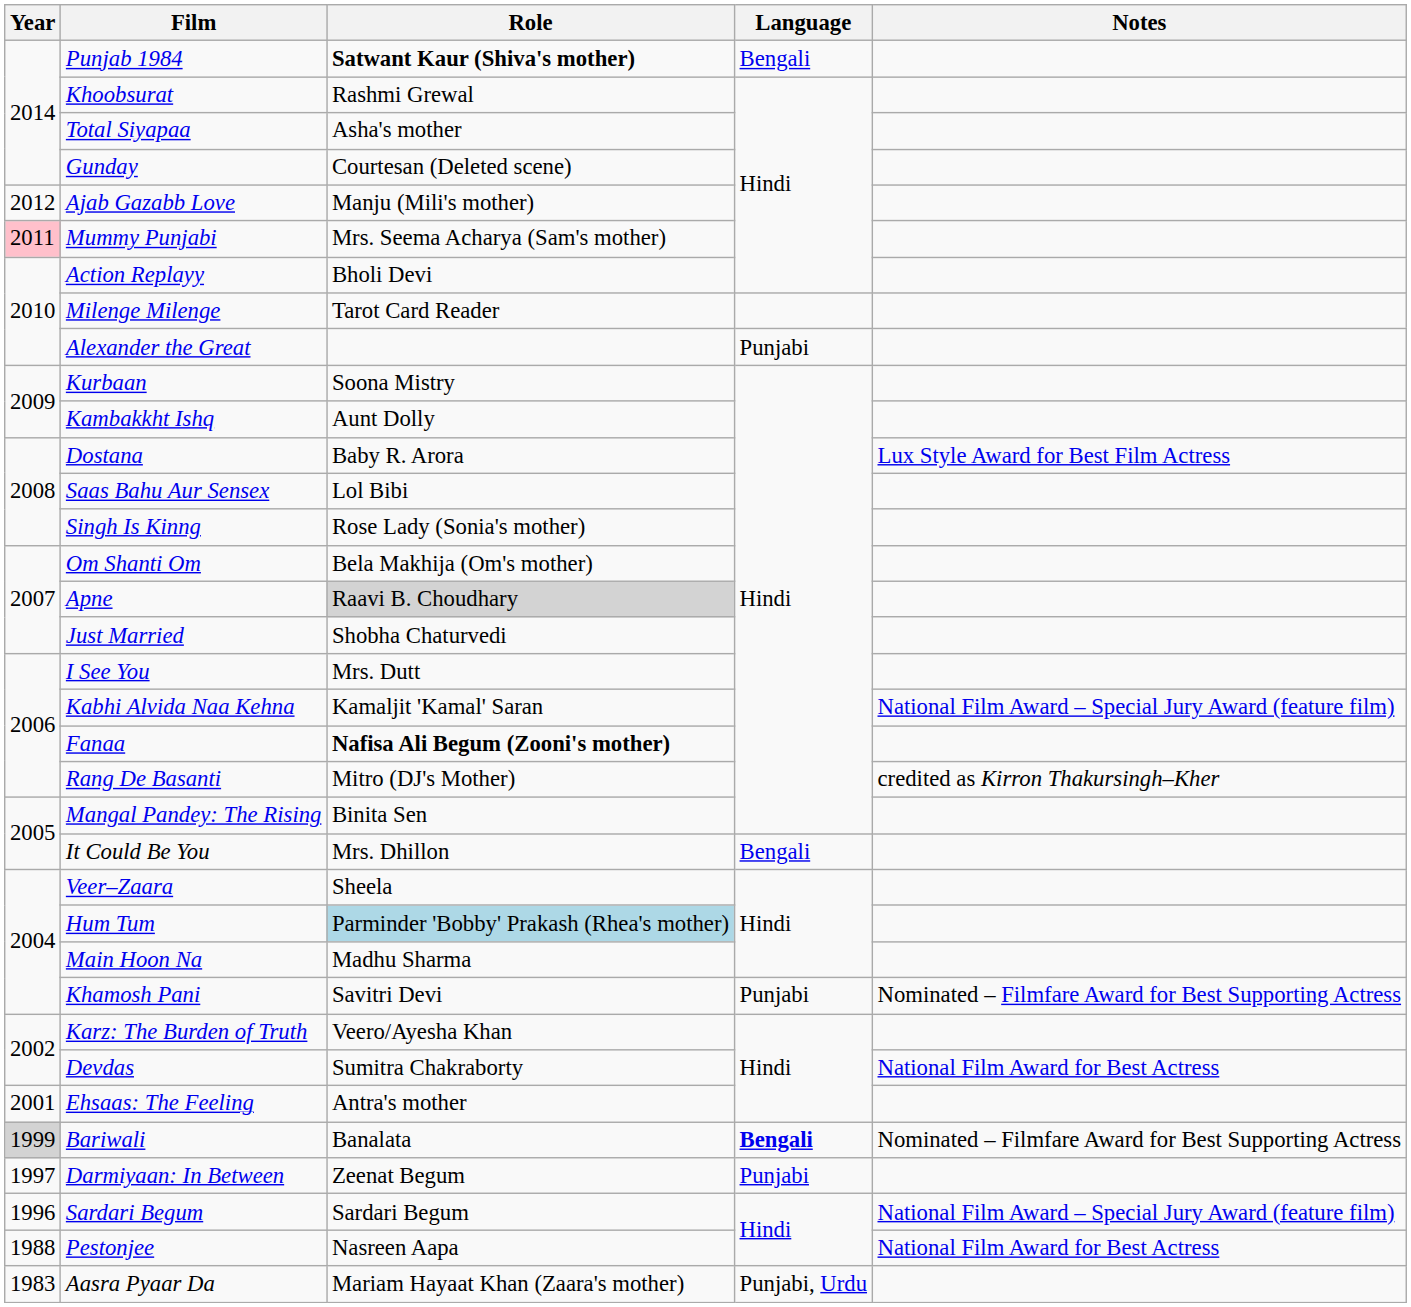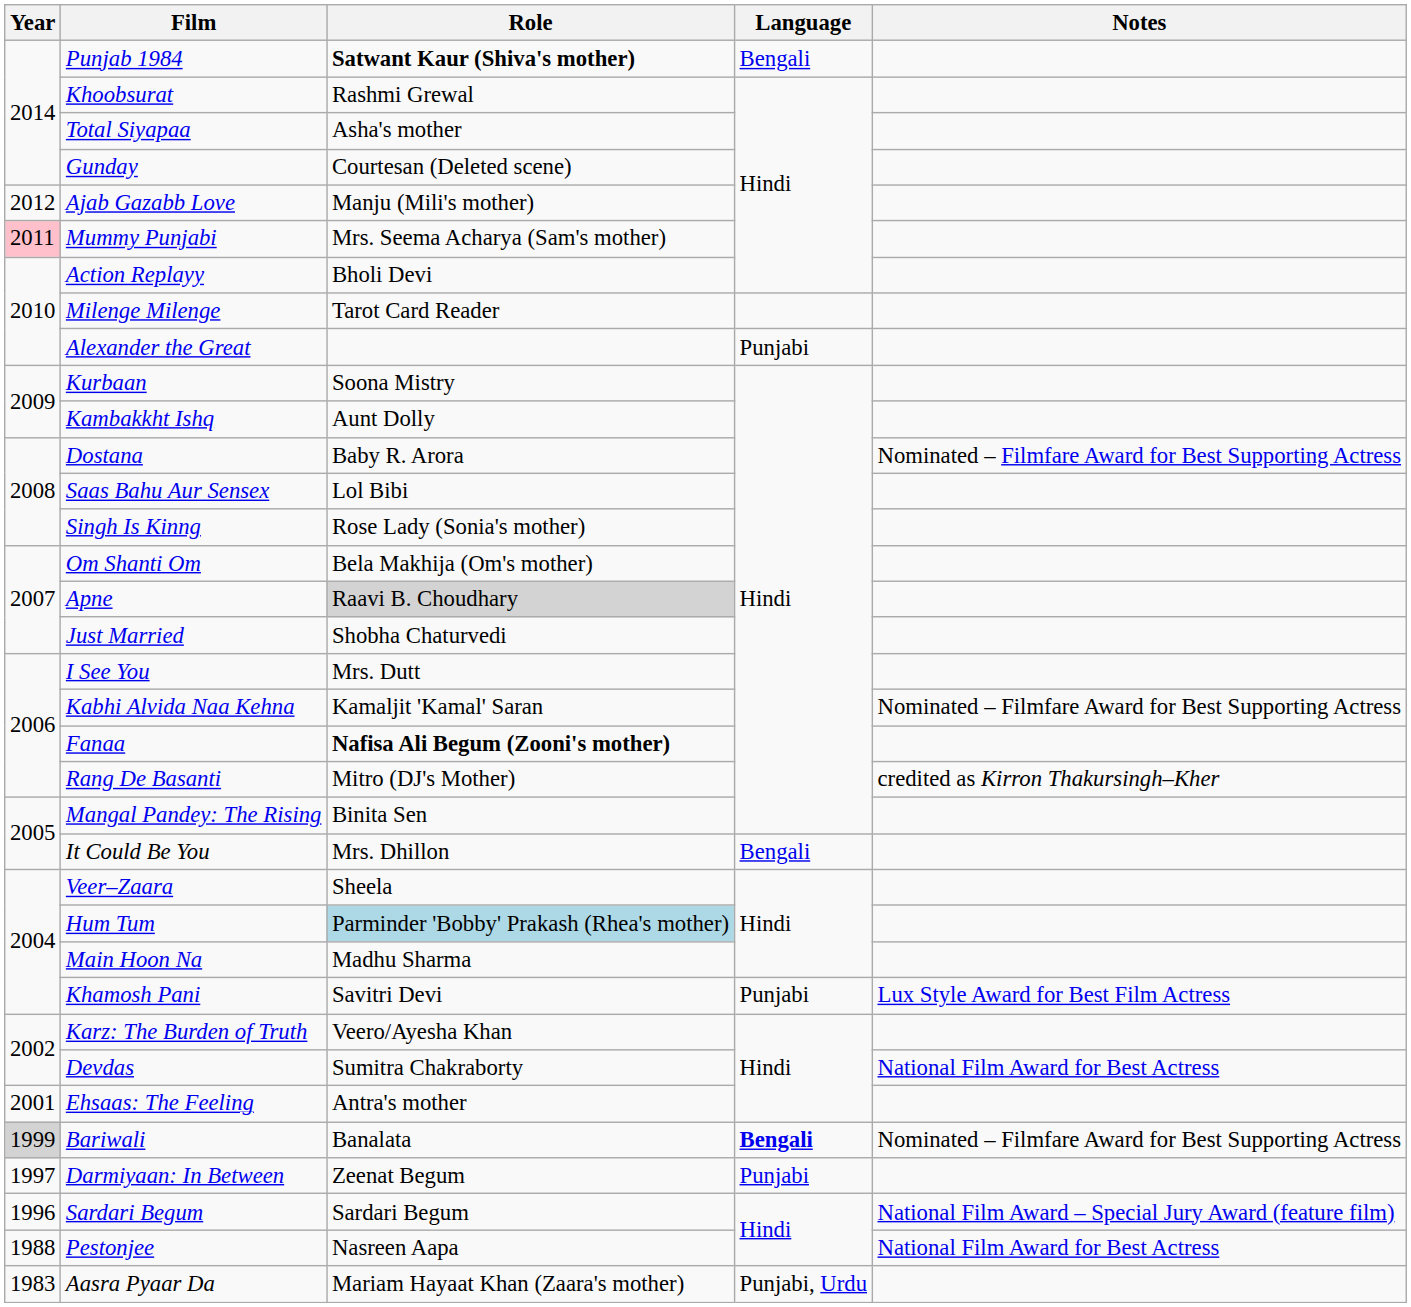 <table class="wikitable sortable">
 <tr>
 <th>Year</th>
 <th>Film</th>
 <th>Role</th>
 <th>Language</th>
 <th>Notes</th>
 </tr>
 <tr>
 <td rowspan="4">2014</td>
 <td><em><a href='#'>Punjab 1984</a></em></td>
 <td><strong>Satwant Kaur (Shiva's mother)</strong></td>
 <td><a href='#'>Bengali</a></td>
 <td></td>
 </tr>
 <tr>
 <td><em><a href='#'>Khoobsurat</a></em></td>
 <td>Rashmi Grewal</td>
 <td rowspan="6">Hindi</td>
 <td></td>
 </tr>
 <tr>
 <td><em><a href='#'>Total Siyapaa</a></em></td>
 <td>Asha's mother</td>
 <td></td>
 </tr>
 <tr>
 <td><em><a href='#'>Gunday</a></em></td>
 <td>Courtesan (Deleted scene)</td>
 <td></td>
 </tr>
 <tr>
 <td>2012</td>
 <td><em><a href='#'>Ajab Gazabb Love</a></em></td>
 <td>Manju (Mili's mother)</td>
 <td></td>
 </tr>
 <tr>
 <td style="background: pink;">2011</td>
 <td><em><a href='#'>Mummy Punjabi</a></em></td>
 <td>Mrs. Seema Acharya (Sam's mother)</td>
 <td></td>
 </tr>
 <tr>
 <td rowspan="3">2010</td>
 <td><em><a href='#'>Action Replayy</a></em></td>
 <td>Bholi Devi</td>
 <td></td>
 </tr>
 <tr>
 <td><em><a href='#'>Milenge Milenge</a></em></td>
 <td>Tarot Card Reader</td>
 <td></td>
 </tr>
 <tr>
 <td><em><a href='#'>Alexander the Great</a></em></td>
 <td></td>
 <td>Punjabi</td>
 <td></td>
 </tr>
 <tr>
 <td rowspan="2">2009</td>
 <td><em><a href='#'>Kurbaan</a></em></td>
 <td>Soona Mistry</td>
 <td rowspan="13">Hindi</td>
 <td></td>
 </tr>
 <tr>
 <td><em><a href='#'>Kambakkht Ishq</a></em></td>
 <td>Aunt Dolly</td>
 <td></td>
 </tr>
 <tr>
 <td rowspan="3">2008</td>
 <td><em><a href='#'>Dostana</a></em></td>
 <td>Baby R. Arora</td>
-<td><a href='#'>Lux Style Award for Best Film Actress</a></td>
+<td>Nominated – <a href='#'>Filmfare Award for Best Supporting Actress</a></td>
 </tr>
 <tr>
 <td><em><a href='#'>Saas Bahu Aur Sensex</a></em></td>
 <td>Lol Bibi</td>
 <td></td>
 </tr>
 <tr>
 <td><em><a href='#'>Singh Is Kinng</a></em></td>
 <td>Rose Lady (Sonia's mother)</td>
 <td></td>
 </tr>
 <tr>
 <td rowspan="3">2007</td>
 <td><em><a href='#'>Om Shanti Om</a></em></td>
 <td>Bela Makhija (Om's mother)</td>
 <td></td>
 </tr>
 <tr>
 <td><em><a href='#'>Apne</a></em></td>
 <td style="background: lightgrey;">Raavi B. Choudhary</td>
 <td></td>
 </tr>
 <tr>
 <td><em><a href='#'>Just Married</a></em></td>
 <td>Shobha Chaturvedi</td>
 <td></td>
 </tr>
 <tr>
 <td rowspan="4">2006</td>
 <td><em><a href='#'>I See You</a></em></td>
 <td>Mrs. Dutt</td>
 <td></td>
 </tr>
 <tr>
 <td><em><a href='#'>Kabhi Alvida Naa Kehna</a></em></td>
 <td>Kamaljit 'Kamal' Saran</td>
-<td><a href='#'>National Film Award – Special Jury Award (feature film)</a></td>
+<td>Nominated – Filmfare Award for Best Supporting Actress</td>
 </tr>
 <tr>
 <td><em><a href='#'>Fanaa</a></em></td>
 <td><strong>Nafisa Ali Begum (Zooni's mother)</strong></td>
 <td></td>
 </tr>
 <tr>
 <td><em><a href='#'>Rang De Basanti</a></em></td>
 <td>Mitro (DJ's Mother)</td>
 <td>credited as <em>Kirron Thakursingh–Kher</em></td>
 </tr>
 <tr>
 <td rowspan="2">2005</td>
 <td><em><a href='#'>Mangal Pandey: The Rising</a></em></td>
 <td>Binita Sen</td>
 <td></td>
 </tr>
 <tr>
 <td><em>It Could Be You</em></td>
 <td>Mrs. Dhillon</td>
 <td><a href='#'>Bengali</a></td>
 <td></td>
 </tr>
 <tr>
 <td rowspan="4">2004</td>
 <td><em><a href='#'>Veer–Zaara</a></em></td>
 <td>Sheela</td>
 <td rowspan="3">Hindi</td>
 <td></td>
 </tr>
 <tr>
 <td><em><a href='#'>Hum Tum</a></em></td>
 <td style="background: lightblue;">Parminder 'Bobby' Prakash (Rhea's mother)</td>
 <td></td>
 </tr>
 <tr>
 <td><em><a href='#'>Main Hoon Na</a></em></td>
 <td>Madhu Sharma</td>
 <td></td>
 </tr>
 <tr>
 <td><em><a href='#'>Khamosh Pani</a></em></td>
 <td>Savitri Devi</td>
 <td>Punjabi</td>
-<td>Nominated – <a href='#'>Filmfare Award for Best Supporting Actress</a></td>
+<td><a href='#'>Lux Style Award for Best Film Actress</a></td>
 </tr>
 <tr>
 <td rowspan="2">2002</td>
 <td><em><a href='#'>Karz: The Burden of Truth</a></em></td>
 <td>Veero/Ayesha Khan</td>
 <td rowspan="3">Hindi</td>
 <td></td>
 </tr>
 <tr>
 <td><em><a href='#'>Devdas</a></em></td>
 <td>Sumitra Chakraborty</td>
 <td><a href='#'>National Film Award for Best Actress</a></td>
 </tr>
 <tr>
 <td>2001</td>
 <td><em><a href='#'>Ehsaas: The Feeling</a></em></td>
 <td>Antra's mother</td>
 <td></td>
 </tr>
 <tr>
 <td style="background: lightgrey;">1999</td>
 <td><em><a href='#'>Bariwali</a></em></td>
 <td>Banalata</td>
 <td><strong><a href='#'>Bengali</a></strong></td>
 <td>Nominated – Filmfare Award for Best Supporting Actress</td>
 </tr>
 <tr>
 <td>1997</td>
 <td><em><a href='#'>Darmiyaan: In Between</a></em></td>
 <td>Zeenat Begum</td>
 <td><a href='#'>Punjabi</a></td>
 <td></td>
 </tr>
 <tr>
 <td>1996</td>
 <td><em><a href='#'>Sardari Begum</a></em></td>
 <td>Sardari Begum</td>
 <td rowspan="2"><a href='#'>Hindi</a></td>
 <td><a href='#'>National Film Award – Special Jury Award (feature film)</a></td>
 </tr>
 <tr>
 <td>1988</td>
 <td><em><a href='#'>Pestonjee</a></em></td>
 <td>Nasreen Aapa</td>
 <td><a href='#'>National Film Award for Best Actress</a></td>
 </tr>
 <tr>
 <td>1983</td>
 <td><em>Aasra Pyaar Da</em></td>
 <td>Mariam Hayaat Khan (Zaara's mother)</td>
 <td>Punjabi, <a href='#'>Urdu</a></td>
 <td></td>
 </tr>
 </table>
